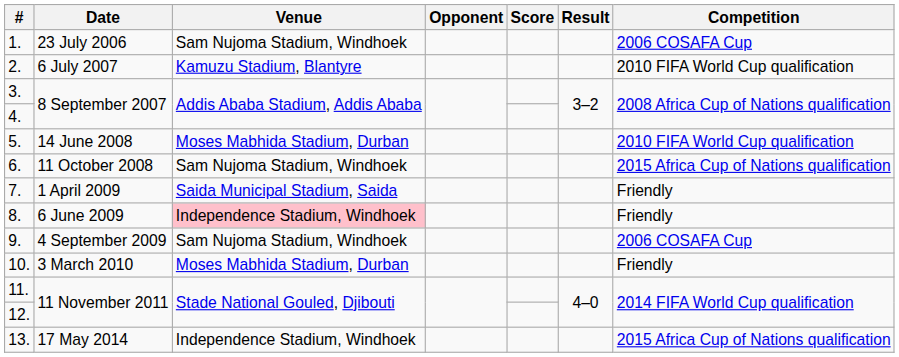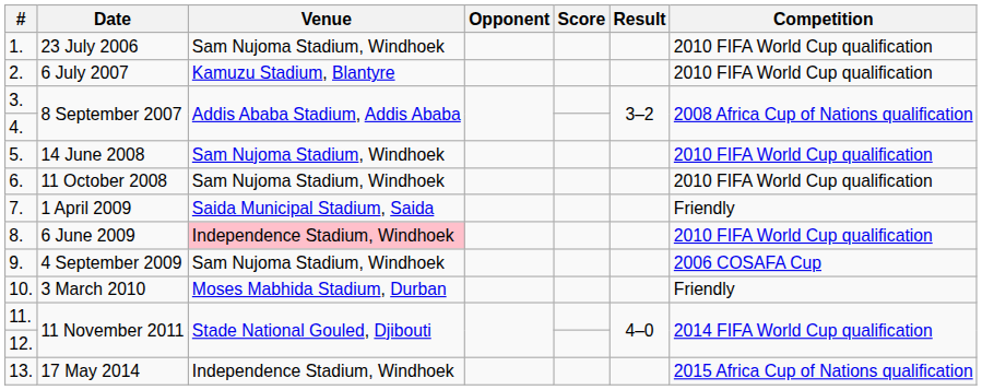 <table class="wikitable collapsible collapsed" style="font-size:90%">
 <tr>
 <th>#</th>
 <th>Date</th>
 <th>Venue</th>
 <th>Opponent</th>
 <th>Score</th>
 <th>Result</th>
 <th>Competition</th>
 </tr>
 <tr>
 <td>1.</td>
 <td>23 July 2006</td>
 <td>Sam Nujoma Stadium, Windhoek</td>
 <td></td>
 <td></td>
 <td></td>
-<td><a href='#'>2006 COSAFA Cup</a></td>
+<td>2010 FIFA World Cup qualification</td>
 </tr>
 <tr>
 <td>2.</td>
 <td>6 July 2007</td>
 <td><a href='#'>Kamuzu Stadium</a>, <a href='#'>Blantyre</a></td>
 <td></td>
 <td></td>
 <td></td>
 <td>2010 FIFA World Cup qualification</td>
 </tr>
 <tr>
 <td>3.</td>
 <td rowspan=2>8 September 2007</td>
 <td rowspan=2><a href='#'>Addis Ababa Stadium</a>, <a href='#'>Addis Ababa</a></td>
 <td rowspan=2></td>
 <td></td>
 <td rowspan=2 style="text-align:center;">3–2</td>
 <td rowspan=2><a href='#'>2008 Africa Cup of Nations qualification</a></td>
 </tr>
 <tr>
 <td>4.</td>
 <td></td>
 </tr>
 <tr>
 <td>5.</td>
 <td>14 June 2008</td>
-<td><a href='#'>Moses Mabhida Stadium</a>, <a href='#'>Durban</a></td>
+<td><a href='#'>Sam Nujoma Stadium</a>, Windhoek</td>
 <td></td>
 <td></td>
 <td></td>
 <td><a href='#'>2010 FIFA World Cup qualification</a></td>
 </tr>
 <tr>
 <td>6.</td>
 <td>11 October 2008</td>
 <td>Sam Nujoma Stadium, Windhoek</td>
 <td></td>
 <td></td>
 <td></td>
-<td><a href='#'>2015 Africa Cup of Nations qualification</a></td>
+<td>2010 FIFA World Cup qualification</td>
 </tr>
 <tr>
 <td>7.</td>
 <td>1 April 2009</td>
 <td><a href='#'>Saida Municipal Stadium</a>, <a href='#'>Saida</a></td>
 <td></td>
 <td></td>
 <td></td>
 <td>Friendly</td>
 </tr>
 <tr>
 <td>8.</td>
 <td>6 June 2009</td>
 <td style="background: pink;">Independence Stadium, Windhoek</td>
 <td></td>
 <td></td>
 <td></td>
-<td>Friendly</td>
+<td><a href='#'>2010 FIFA World Cup qualification</a></td>
 </tr>
 <tr>
 <td>9.</td>
 <td>4 September 2009</td>
 <td>Sam Nujoma Stadium, Windhoek</td>
 <td></td>
 <td></td>
 <td></td>
 <td><a href='#'>2006 COSAFA Cup</a></td>
 </tr>
 <tr>
 <td>10.</td>
 <td>3 March 2010</td>
 <td><a href='#'>Moses Mabhida Stadium</a>, <a href='#'>Durban</a></td>
 <td></td>
 <td></td>
 <td></td>
 <td>Friendly</td>
 </tr>
 <tr>
 <td>11.</td>
 <td rowspan=2>11 November 2011</td>
 <td rowspan=2><a href='#'>Stade National Gouled</a>, <a href='#'>Djibouti</a></td>
 <td rowspan=2></td>
 <td></td>
 <td rowspan=2 style="text-align:center;">4–0</td>
 <td rowspan=2><a href='#'>2014 FIFA World Cup qualification</a></td>
 </tr>
 <tr>
 <td>12.</td>
 <td></td>
 </tr>
 <tr>
 <td>13.</td>
 <td>17 May 2014</td>
 <td>Independence Stadium, Windhoek</td>
 <td></td>
 <td></td>
 <td></td>
 <td><a href='#'>2015 Africa Cup of Nations qualification</a></td>
 </tr>
 </table>
